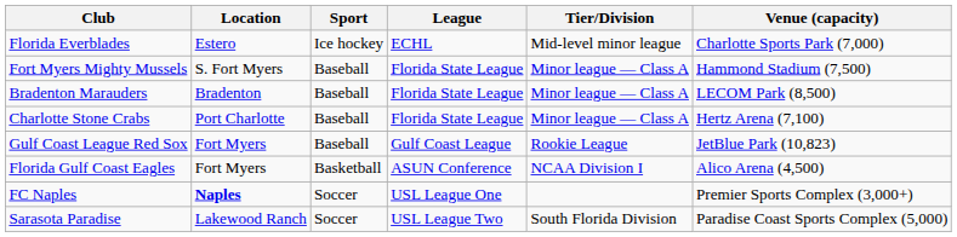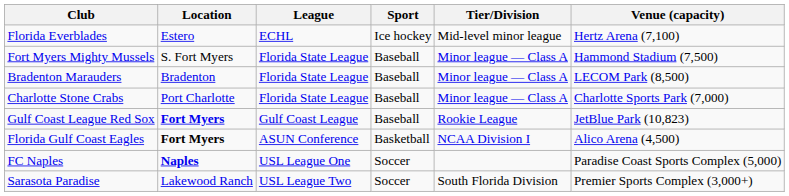 <table class="wikitable sortable">
 <tr>
 <th>Club</th>
 <th>Location</th>
+<th>League</th>
 <th>Sport</th>
-<th>League</th>
 <th>Tier/Division</th>
 <th>Venue (capacity)</th>
 </tr>
 <tr>
 <td><a href='#'>Florida Everblades</a></td>
 <td><a href='#'>Estero</a></td>
+<td><a href='#'>ECHL</a></td>
 <td>Ice hockey</td>
-<td><a href='#'>ECHL</a></td>
 <td>Mid-level minor league</td>
-<td><a href='#'>Charlotte Sports Park</a> (7,000)</td>
+<td><a href='#'>Hertz Arena</a> (7,100)</td>
 </tr>
 <tr>
 <td><a href='#'>Fort Myers Mighty Mussels</a></td>
 <td>S. Fort Myers</td>
+<td><a href='#'>Florida State League</a></td>
 <td>Baseball</td>
-<td><a href='#'>Florida State League</a></td>
 <td><a href='#'>Minor league — Class A</a></td>
 <td><a href='#'>Hammond Stadium</a> (7,500)</td>
 </tr>
 <tr>
 <td><a href='#'>Bradenton Marauders</a></td>
 <td><a href='#'>Bradenton</a></td>
+<td><a href='#'>Florida State League</a></td>
 <td>Baseball</td>
-<td><a href='#'>Florida State League</a></td>
 <td><a href='#'>Minor league — Class A</a></td>
 <td><a href='#'>LECOM Park</a> (8,500)</td>
 </tr>
 <tr>
 <td><a href='#'>Charlotte Stone Crabs</a></td>
 <td><a href='#'>Port Charlotte</a></td>
+<td><a href='#'>Florida State League</a></td>
 <td>Baseball</td>
-<td><a href='#'>Florida State League</a></td>
 <td><a href='#'>Minor league — Class A</a></td>
-<td><a href='#'>Hertz Arena</a> (7,100)</td>
+<td><a href='#'>Charlotte Sports Park</a> (7,000)</td>
 </tr>
 <tr>
 <td><a href='#'>Gulf Coast League Red Sox</a></td>
-<td><a href='#'>Fort Myers</a></td>
+<td><strong><a href='#'>Fort Myers</a></strong></td>
+<td><a href='#'>Gulf Coast League</a></td>
 <td>Baseball</td>
-<td><a href='#'>Gulf Coast League</a></td>
 <td><a href='#'>Rookie League</a></td>
 <td><a href='#'>JetBlue Park</a> (10,823)</td>
 </tr>
 <tr>
 <td><a href='#'>Florida Gulf Coast Eagles</a></td>
-<td>Fort Myers</td>
+<td><strong>Fort Myers</strong></td>
+<td><a href='#'>ASUN Conference</a></td>
 <td>Basketball</td>
-<td><a href='#'>ASUN Conference</a></td>
 <td><a href='#'>NCAA Division I</a></td>
 <td><a href='#'>Alico Arena</a> (4,500)</td>
 </tr>
 <tr>
 <td><a href='#'>FC Naples</a></td>
 <td><strong><a href='#'>Naples</a></strong></td>
+<td><a href='#'>USL League One</a></td>
 <td>Soccer</td>
-<td><a href='#'>USL League One</a></td>
 <td></td>
-<td>Premier Sports Complex (3,000+)</td>
+<td>Paradise Coast Sports Complex (5,000)</td>
 </tr>
 <tr>
 <td><a href='#'>Sarasota Paradise</a></td>
 <td><a href='#'>Lakewood Ranch</a></td>
+<td><a href='#'>USL League Two</a></td>
 <td>Soccer</td>
-<td><a href='#'>USL League Two</a></td>
 <td>South Florida Division</td>
-<td>Paradise Coast Sports Complex (5,000)</td>
+<td>Premier Sports Complex (3,000+)</td>
 </tr>
 </table>
